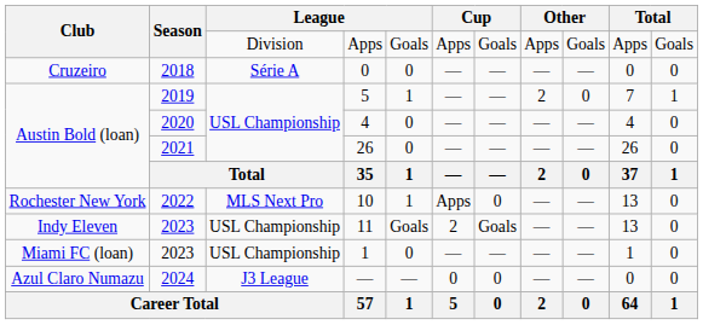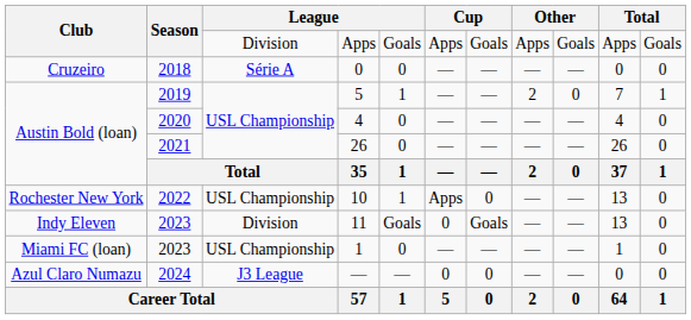 <table class="wikitable"style="text-align:center">
 <tr>
 <th rowspan="2">Club</th>
 <th rowspan="2">Season</th>
 <th colspan="3">League</th>
 <th colspan="2">Cup</th>
 <th colspan="2">Other</th>
 <th colspan="2">Total</th>
 </tr>
 <tr>
 <td>Division</td>
 <td>Apps</td>
 <td>Goals</td>
 <td>Apps</td>
 <td>Goals</td>
 <td>Apps</td>
 <td>Goals</td>
 <td>Apps</td>
 <td>Goals</td>
 </tr>
 <tr>
 <td><a href='#'>Cruzeiro</a></td>
 <td><a href='#'>2018</a></td>
 <td><a href='#'>Série A</a></td>
 <td>0</td>
 <td>0</td>
 <td>—</td>
 <td>—</td>
 <td>—</td>
 <td>—</td>
 <td>0</td>
 <td>0</td>
 </tr>
 <tr>
 <td rowspan="4"><a href='#'>Austin Bold</a> (loan)</td>
 <td><a href='#'>2019</a></td>
 <td rowspan="3"><a href='#'>USL Championship</a></td>
 <td>5</td>
 <td>1</td>
 <td>—</td>
 <td>—</td>
 <td>2</td>
 <td>0</td>
 <td>7</td>
 <td>1</td>
 </tr>
 <tr>
 <td><a href='#'>2020</a></td>
 <td>4</td>
 <td>0</td>
 <td>—</td>
 <td>—</td>
 <td>—</td>
 <td>—</td>
 <td>4</td>
 <td>0</td>
 </tr>
 <tr>
 <td><a href='#'>2021</a></td>
 <td>26</td>
 <td>0</td>
 <td>—</td>
 <td>—</td>
 <td>—</td>
 <td>—</td>
 <td>26</td>
 <td>0</td>
 </tr>
 <tr>
 <th colspan="2">Total</th>
 <th>35</th>
 <th>1</th>
 <th>—</th>
 <th>—</th>
 <th>2</th>
 <th>0</th>
 <th>37</th>
 <th>1</th>
 </tr>
 <tr>
 <td><a href='#'>Rochester New York</a></td>
 <td><a href='#'>2022</a></td>
-<td><a href='#'>MLS Next Pro</a></td>
+<td>USL Championship</td>
 <td>10</td>
 <td>1</td>
 <td>Apps</td>
 <td>0</td>
 <td>—</td>
 <td>—</td>
 <td>13</td>
 <td>0</td>
 </tr>
 <tr>
 <td><a href='#'>Indy Eleven</a></td>
 <td><a href='#'>2023</a></td>
-<td>USL Championship</td>
+<td>Division</td>
 <td>11</td>
 <td>Goals</td>
-<td>2</td>
+<td>0</td>
 <td>Goals</td>
 <td>—</td>
 <td>—</td>
 <td>13</td>
 <td>0</td>
 </tr>
 <tr>
 <td><a href='#'>Miami FC</a> (loan)</td>
 <td>2023</td>
 <td>USL Championship</td>
 <td>1</td>
 <td>0</td>
 <td>—</td>
 <td>—</td>
 <td>—</td>
 <td>—</td>
 <td>1</td>
 <td>0</td>
 </tr>
 <tr>
 <td><a href='#'>Azul Claro Numazu</a></td>
 <td><a href='#'>2024</a></td>
 <td><a href='#'>J3 League</a></td>
 <td>—</td>
 <td>—</td>
 <td>0</td>
 <td>0</td>
 <td>—</td>
 <td>—</td>
 <td>0</td>
 <td>0</td>
 </tr>
 <tr>
 <th colspan="3">Career Total</th>
 <th>57</th>
 <th>1</th>
 <th>5</th>
 <th>0</th>
 <th>2</th>
 <th>0</th>
 <th>64</th>
 <th>1</th>
 </tr>
 </table>
